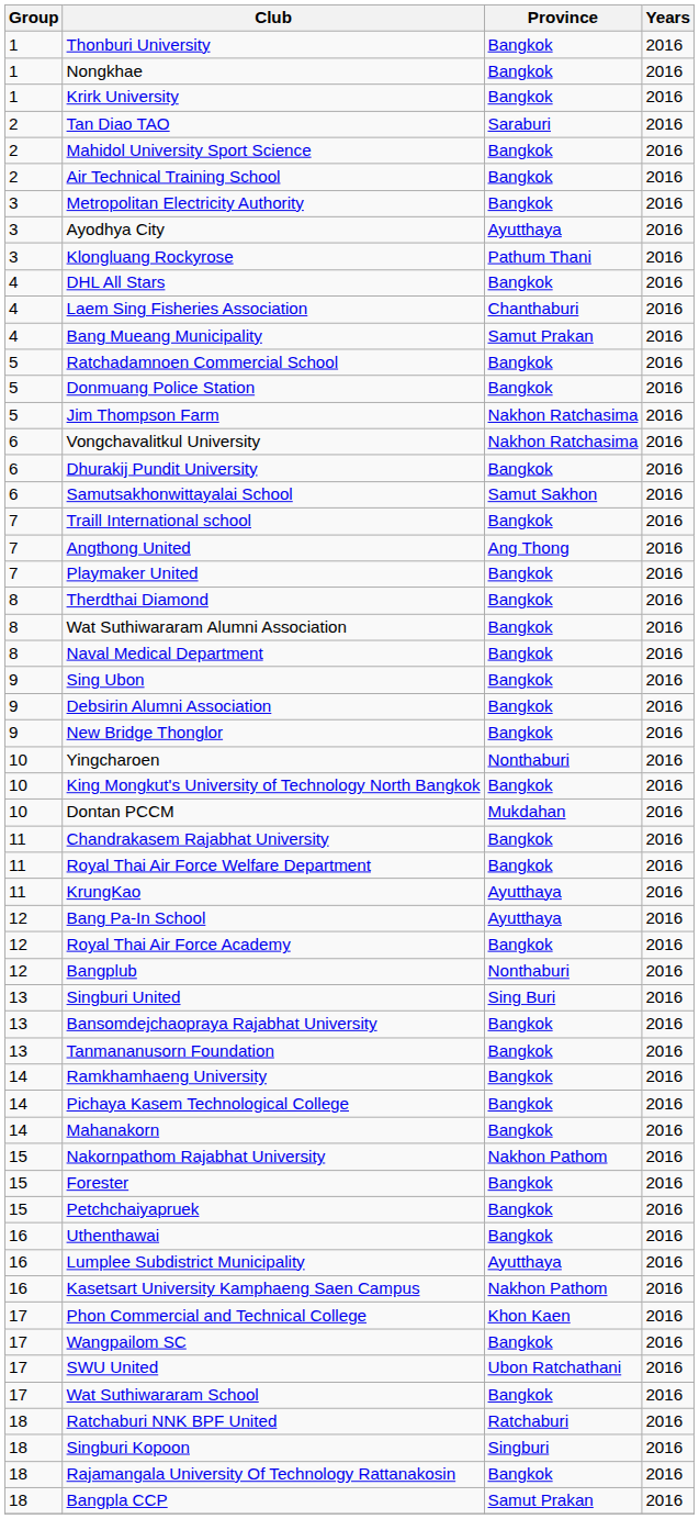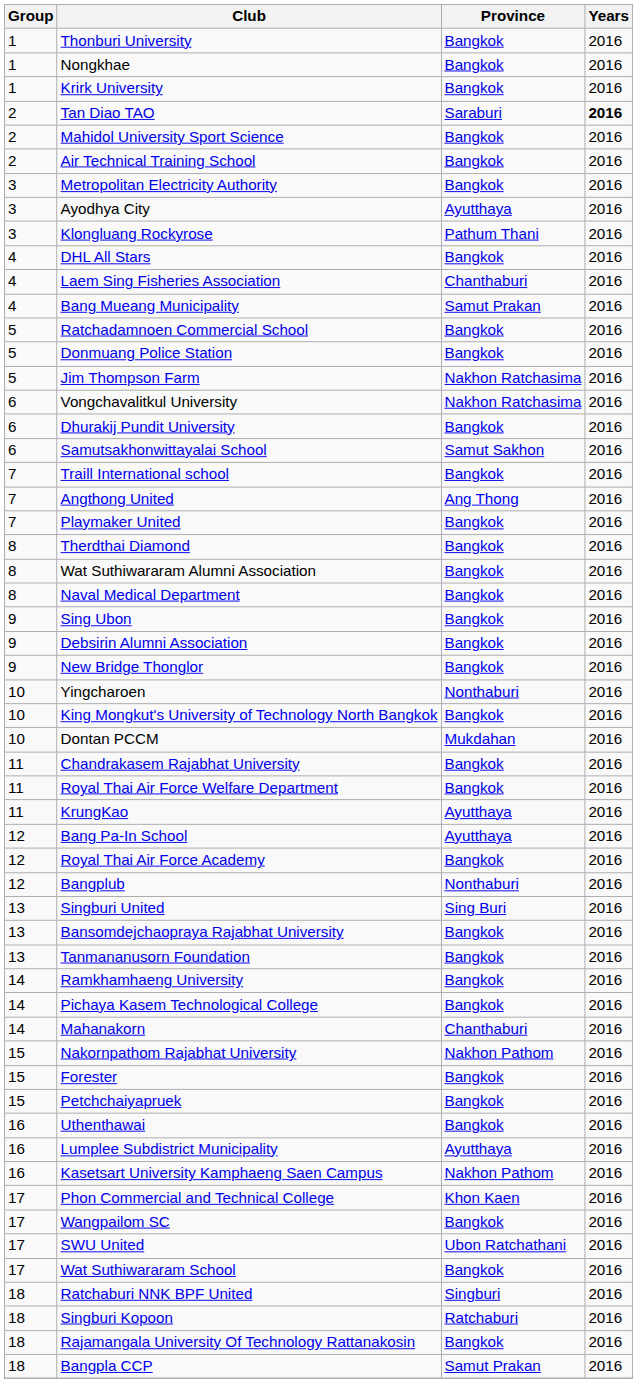 <table class="wikitable">
 <tr>
 <th>Group</th>
 <th>Club</th>
 <th>Province</th>
 <th>Years</th>
 </tr>
 <tr>
 <td>1</td>
 <td><a href='#'>Thonburi University</a></td>
 <td><a href='#'>Bangkok</a></td>
 <td>2016</td>
 </tr>
 <tr>
 <td>1</td>
 <td>Nongkhae</td>
 <td><a href='#'>Bangkok</a></td>
 <td>2016</td>
 </tr>
 <tr>
 <td>1</td>
 <td><a href='#'>Krirk University</a></td>
 <td><a href='#'>Bangkok</a></td>
 <td>2016</td>
 </tr>
 <tr>
 <td>2</td>
 <td><a href='#'>Tan Diao TAO</a></td>
 <td><a href='#'>Saraburi</a></td>
-<td>2016</td>
+<td><strong>2016</strong></td>
 </tr>
 <tr>
 <td>2</td>
 <td><a href='#'>Mahidol University Sport Science</a></td>
 <td><a href='#'>Bangkok</a></td>
 <td>2016</td>
 </tr>
 <tr>
 <td>2</td>
 <td><a href='#'>Air Technical Training School</a></td>
 <td><a href='#'>Bangkok</a></td>
 <td>2016</td>
 </tr>
 <tr>
 <td>3</td>
 <td><a href='#'>Metropolitan Electricity Authority</a></td>
 <td><a href='#'>Bangkok</a></td>
 <td>2016</td>
 </tr>
 <tr>
 <td>3</td>
 <td>Ayodhya City</td>
 <td><a href='#'>Ayutthaya</a></td>
 <td>2016</td>
 </tr>
 <tr>
 <td>3</td>
 <td><a href='#'>Klongluang Rockyrose</a></td>
 <td><a href='#'>Pathum Thani</a></td>
 <td>2016</td>
 </tr>
 <tr>
 <td>4</td>
 <td><a href='#'>DHL All Stars</a></td>
 <td><a href='#'>Bangkok</a></td>
 <td>2016</td>
 </tr>
 <tr>
 <td>4</td>
 <td><a href='#'>Laem Sing Fisheries Association</a></td>
 <td><a href='#'>Chanthaburi</a></td>
 <td>2016</td>
 </tr>
 <tr>
 <td>4</td>
 <td><a href='#'>Bang Mueang Municipality</a></td>
 <td><a href='#'>Samut Prakan</a></td>
 <td>2016</td>
 </tr>
 <tr>
 <td>5</td>
 <td><a href='#'>Ratchadamnoen Commercial School</a></td>
 <td><a href='#'>Bangkok</a></td>
 <td>2016</td>
 </tr>
 <tr>
 <td>5</td>
 <td><a href='#'>Donmuang Police Station</a></td>
 <td><a href='#'>Bangkok</a></td>
 <td>2016</td>
 </tr>
 <tr>
 <td>5</td>
 <td><a href='#'>Jim Thompson Farm</a></td>
 <td><a href='#'>Nakhon Ratchasima</a></td>
 <td>2016</td>
 </tr>
 <tr>
 <td>6</td>
 <td>Vongchavalitkul University</td>
 <td><a href='#'>Nakhon Ratchasima</a></td>
 <td>2016</td>
 </tr>
 <tr>
 <td>6</td>
 <td><a href='#'>Dhurakij Pundit University</a></td>
 <td><a href='#'>Bangkok</a></td>
 <td>2016</td>
 </tr>
 <tr>
 <td>6</td>
 <td><a href='#'>Samutsakhonwittayalai School</a></td>
 <td><a href='#'>Samut Sakhon</a></td>
 <td>2016</td>
 </tr>
 <tr>
 <td>7</td>
 <td><a href='#'>Traill International school</a></td>
 <td><a href='#'>Bangkok</a></td>
 <td>2016</td>
 </tr>
 <tr>
 <td>7</td>
 <td><a href='#'>Angthong United</a></td>
 <td><a href='#'>Ang Thong</a></td>
 <td>2016</td>
 </tr>
 <tr>
 <td>7</td>
 <td><a href='#'>Playmaker United</a></td>
 <td><a href='#'>Bangkok</a></td>
 <td>2016</td>
 </tr>
 <tr>
 <td>8</td>
 <td><a href='#'>Therdthai Diamond</a></td>
 <td><a href='#'>Bangkok</a></td>
 <td>2016</td>
 </tr>
 <tr>
 <td>8</td>
 <td>Wat Suthiwararam Alumni Association</td>
 <td><a href='#'>Bangkok</a></td>
 <td>2016</td>
 </tr>
 <tr>
 <td>8</td>
 <td><a href='#'>Naval Medical Department</a></td>
 <td><a href='#'>Bangkok</a></td>
 <td>2016</td>
 </tr>
 <tr>
 <td>9</td>
 <td><a href='#'>Sing Ubon</a></td>
 <td><a href='#'>Bangkok</a></td>
 <td>2016</td>
 </tr>
 <tr>
 <td>9</td>
 <td><a href='#'>Debsirin Alumni Association</a></td>
 <td><a href='#'>Bangkok</a></td>
 <td>2016</td>
 </tr>
 <tr>
 <td>9</td>
 <td><a href='#'>New Bridge Thonglor</a></td>
 <td><a href='#'>Bangkok</a></td>
 <td>2016</td>
 </tr>
 <tr>
 <td>10</td>
 <td>Yingcharoen</td>
 <td><a href='#'>Nonthaburi</a></td>
 <td>2016</td>
 </tr>
 <tr>
 <td>10</td>
 <td><a href='#'>King Mongkut's University of Technology North Bangkok</a></td>
 <td><a href='#'>Bangkok</a></td>
 <td>2016</td>
 </tr>
 <tr>
 <td>10</td>
 <td>Dontan PCCM</td>
 <td><a href='#'>Mukdahan</a></td>
 <td>2016</td>
 </tr>
 <tr>
 <td>11</td>
 <td><a href='#'>Chandrakasem Rajabhat University</a></td>
 <td><a href='#'>Bangkok</a></td>
 <td>2016</td>
 </tr>
 <tr>
 <td>11</td>
 <td><a href='#'>Royal Thai Air Force Welfare Department</a></td>
 <td><a href='#'>Bangkok</a></td>
 <td>2016</td>
 </tr>
 <tr>
 <td>11</td>
 <td><a href='#'>KrungKao</a></td>
 <td><a href='#'>Ayutthaya</a></td>
 <td>2016</td>
 </tr>
 <tr>
 <td>12</td>
 <td><a href='#'>Bang Pa-In School</a></td>
 <td><a href='#'>Ayutthaya</a></td>
 <td>2016</td>
 </tr>
 <tr>
 <td>12</td>
 <td><a href='#'>Royal Thai Air Force Academy</a></td>
 <td><a href='#'>Bangkok</a></td>
 <td>2016</td>
 </tr>
 <tr>
 <td>12</td>
 <td><a href='#'>Bangplub</a></td>
 <td><a href='#'>Nonthaburi</a></td>
 <td>2016</td>
 </tr>
 <tr>
 <td>13</td>
 <td><a href='#'>Singburi United</a></td>
 <td><a href='#'>Sing Buri</a></td>
 <td>2016</td>
 </tr>
 <tr>
 <td>13</td>
 <td><a href='#'>Bansomdejchaopraya Rajabhat University</a></td>
 <td><a href='#'>Bangkok</a></td>
 <td>2016</td>
 </tr>
 <tr>
 <td>13</td>
 <td><a href='#'>Tanmananusorn Foundation</a></td>
 <td><a href='#'>Bangkok</a></td>
 <td>2016</td>
 </tr>
 <tr>
 <td>14</td>
 <td><a href='#'>Ramkhamhaeng University</a></td>
 <td><a href='#'>Bangkok</a></td>
 <td>2016</td>
 </tr>
 <tr>
 <td>14</td>
 <td><a href='#'>Pichaya Kasem Technological College</a></td>
 <td><a href='#'>Bangkok</a></td>
 <td>2016</td>
 </tr>
 <tr>
 <td>14</td>
 <td><a href='#'>Mahanakorn</a></td>
-<td><a href='#'>Bangkok</a></td>
+<td><a href='#'>Chanthaburi</a></td>
 <td>2016</td>
 </tr>
 <tr>
 <td>15</td>
 <td><a href='#'>Nakornpathom Rajabhat University</a></td>
 <td><a href='#'>Nakhon Pathom</a></td>
 <td>2016</td>
 </tr>
 <tr>
 <td>15</td>
 <td><a href='#'>Forester</a></td>
 <td><a href='#'>Bangkok</a></td>
 <td>2016</td>
 </tr>
 <tr>
 <td>15</td>
 <td><a href='#'>Petchchaiyapruek</a></td>
 <td><a href='#'>Bangkok</a></td>
 <td>2016</td>
 </tr>
 <tr>
 <td>16</td>
 <td><a href='#'>Uthenthawai</a></td>
 <td><a href='#'>Bangkok</a></td>
 <td>2016</td>
 </tr>
 <tr>
 <td>16</td>
 <td><a href='#'>Lumplee Subdistrict Municipality</a></td>
 <td><a href='#'>Ayutthaya</a></td>
 <td>2016</td>
 </tr>
 <tr>
 <td>16</td>
 <td><a href='#'>Kasetsart University Kamphaeng Saen Campus</a></td>
 <td><a href='#'>Nakhon Pathom</a></td>
 <td>2016</td>
 </tr>
 <tr>
 <td>17</td>
 <td><a href='#'>Phon Commercial and Technical College</a></td>
 <td><a href='#'>Khon Kaen</a></td>
 <td>2016</td>
 </tr>
 <tr>
 <td>17</td>
 <td><a href='#'>Wangpailom SC</a></td>
 <td><a href='#'>Bangkok</a></td>
 <td>2016</td>
 </tr>
 <tr>
 <td>17</td>
 <td><a href='#'>SWU United</a></td>
 <td><a href='#'>Ubon Ratchathani</a></td>
 <td>2016</td>
 </tr>
 <tr>
 <td>17</td>
 <td><a href='#'>Wat Suthiwararam School</a></td>
 <td><a href='#'>Bangkok</a></td>
 <td>2016</td>
 </tr>
 <tr>
 <td>18</td>
 <td><a href='#'>Ratchaburi NNK BPF United</a></td>
-<td><a href='#'>Ratchaburi</a></td>
+<td><a href='#'>Singburi</a></td>
 <td>2016</td>
 </tr>
 <tr>
 <td>18</td>
 <td><a href='#'>Singburi Kopoon</a></td>
-<td><a href='#'>Singburi</a></td>
+<td><a href='#'>Ratchaburi</a></td>
 <td>2016</td>
 </tr>
 <tr>
 <td>18</td>
 <td><a href='#'>Rajamangala University Of Technology Rattanakosin</a></td>
 <td><a href='#'>Bangkok</a></td>
 <td>2016</td>
 </tr>
 <tr>
 <td>18</td>
 <td><a href='#'>Bangpla CCP</a></td>
 <td><a href='#'>Samut Prakan</a></td>
 <td>2016</td>
 </tr>
 <tr>
 </tr>
 </table>
